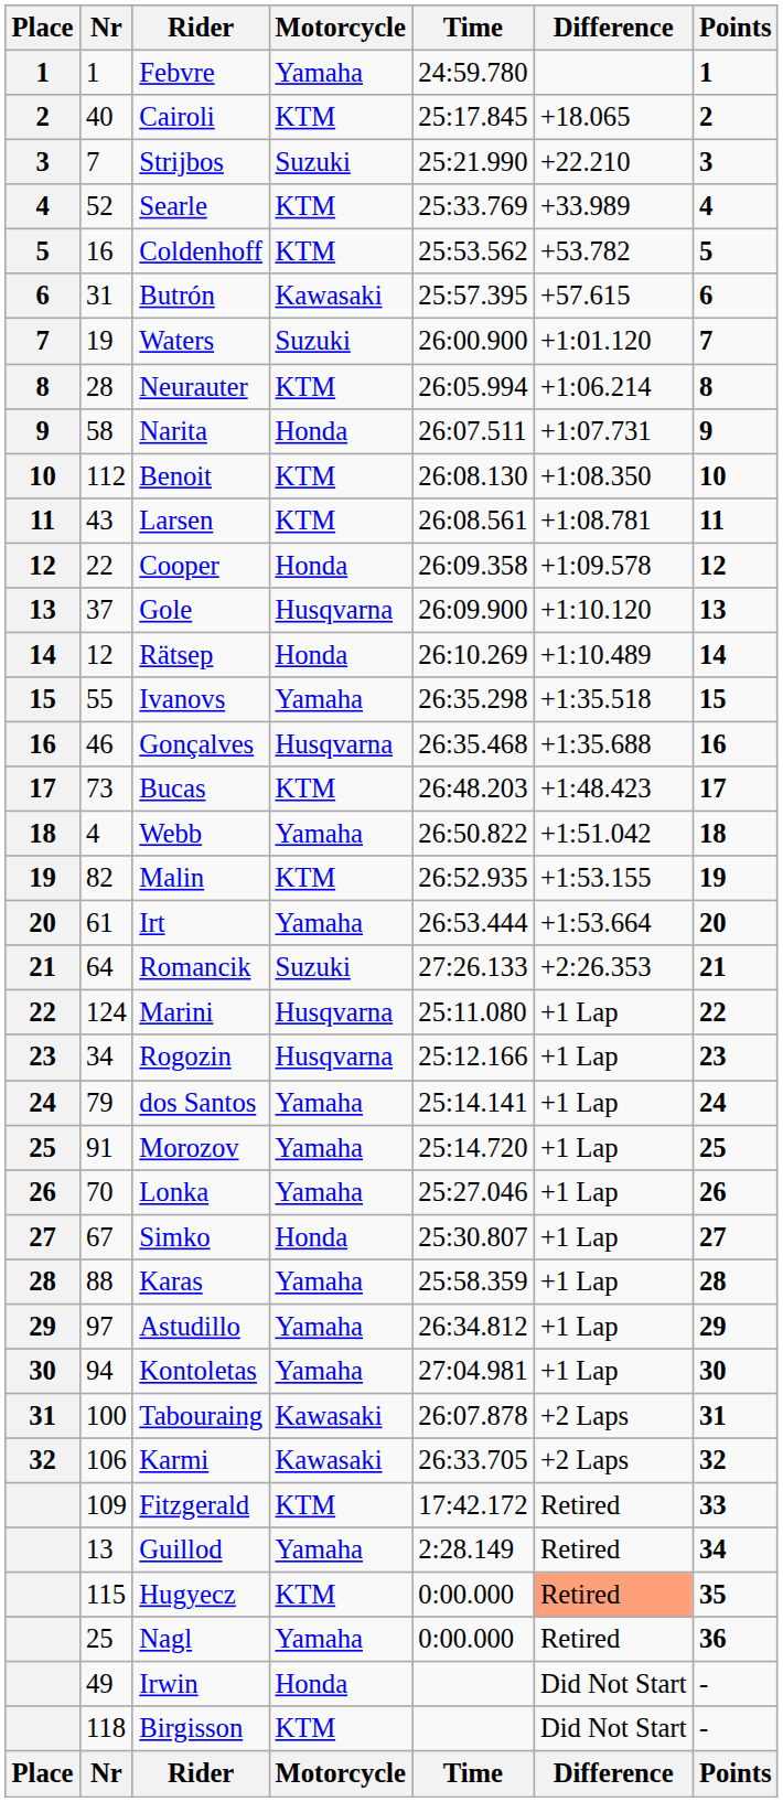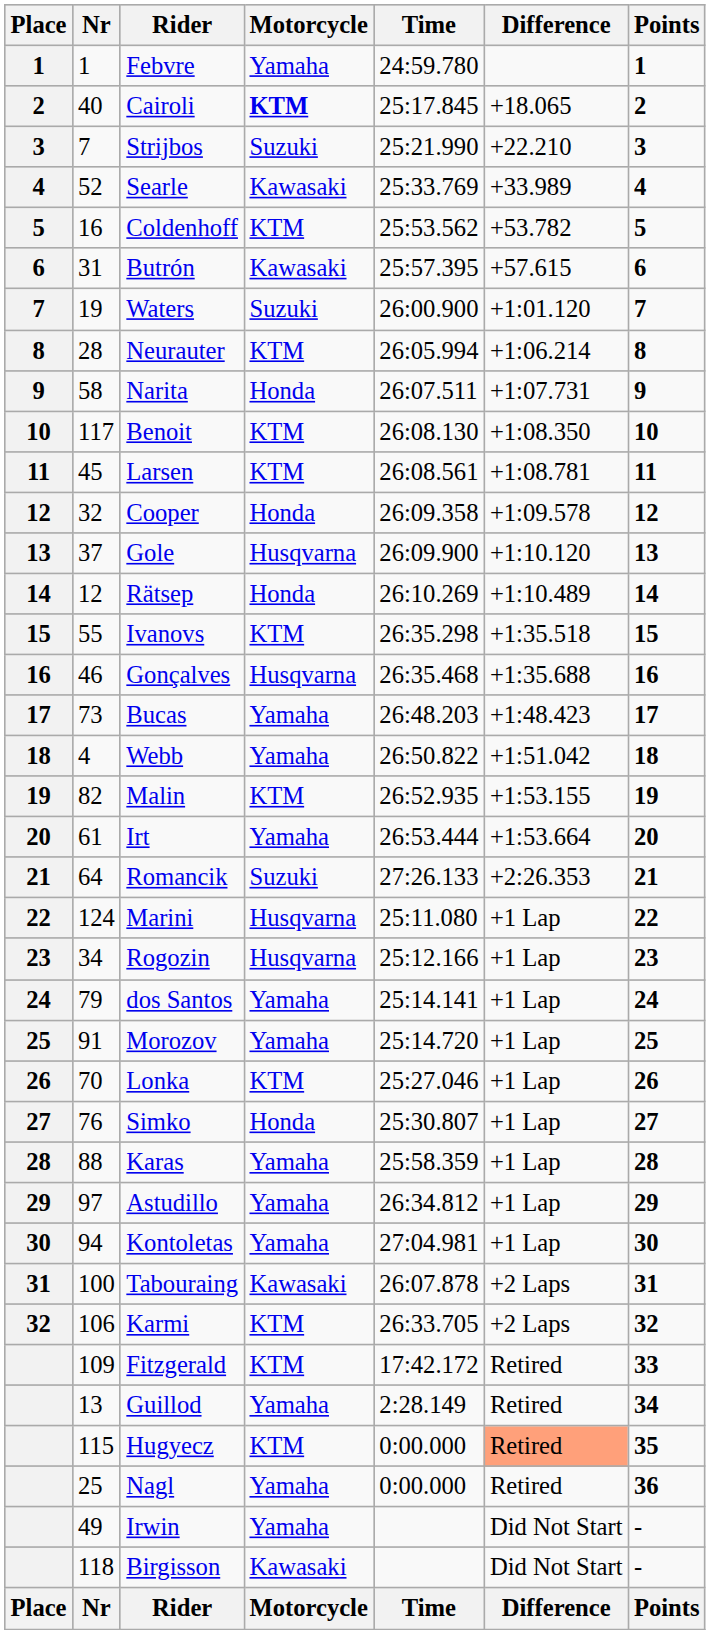 <table class="wikitable" style="font-size: 95%">
 <tr>
 <th>Place</th>
 <th>Nr</th>
 <th>Rider</th>
 <th>Motorcycle</th>
 <th>Time</th>
 <th>Difference</th>
 <th>Points</th>
 </tr>
 <tr>
 <th>1</th>
 <td>1</td>
 <td> <a href='#'>Febvre</a></td>
 <td><a href='#'>Yamaha</a></td>
 <td>24:59.780</td>
 <td></td>
 <td><strong>1</strong></td>
 </tr>
 <tr>
 <th>2</th>
 <td>40</td>
 <td> <a href='#'>Cairoli</a></td>
-<td><a href='#'>KTM</a></td>
+<td><strong><a href='#'>KTM</a></strong></td>
 <td>25:17.845</td>
 <td>+18.065</td>
 <td><strong>2</strong></td>
 </tr>
 <tr>
 <th>3</th>
 <td>7</td>
 <td> <a href='#'>Strijbos</a></td>
 <td><a href='#'>Suzuki</a></td>
 <td>25:21.990</td>
 <td>+22.210</td>
 <td><strong>3</strong></td>
 </tr>
 <tr>
 <th>4</th>
 <td>52</td>
 <td> <a href='#'>Searle</a></td>
-<td><a href='#'>KTM</a></td>
+<td><a href='#'>Kawasaki</a></td>
 <td>25:33.769</td>
 <td>+33.989</td>
 <td><strong>4</strong></td>
 </tr>
 <tr>
 <th>5</th>
 <td>16</td>
 <td> <a href='#'>Coldenhoff</a></td>
 <td><a href='#'>KTM</a></td>
 <td>25:53.562</td>
 <td>+53.782</td>
 <td><strong>5</strong></td>
 </tr>
 <tr>
 <th>6</th>
 <td>31</td>
 <td> <a href='#'>Butrón</a></td>
 <td><a href='#'>Kawasaki</a></td>
 <td>25:57.395</td>
 <td>+57.615</td>
 <td><strong>6</strong></td>
 </tr>
 <tr>
 <th>7</th>
 <td>19</td>
 <td> <a href='#'>Waters</a></td>
 <td><a href='#'>Suzuki</a></td>
 <td>26:00.900</td>
 <td>+1:01.120</td>
 <td><strong>7</strong></td>
 </tr>
 <tr>
 <th>8</th>
 <td>28</td>
 <td> <a href='#'>Neurauter</a></td>
 <td><a href='#'>KTM</a></td>
 <td>26:05.994</td>
 <td>+1:06.214</td>
 <td><strong>8</strong></td>
 </tr>
 <tr>
 <th>9</th>
 <td>58</td>
 <td> <a href='#'>Narita</a></td>
 <td><a href='#'>Honda</a></td>
 <td>26:07.511</td>
 <td>+1:07.731</td>
 <td><strong>9</strong></td>
 </tr>
 <tr>
 <th>10</th>
-<td>112</td>
+<td>117</td>
 <td> <a href='#'>Benoit</a></td>
 <td><a href='#'>KTM</a></td>
 <td>26:08.130</td>
 <td>+1:08.350</td>
 <td><strong>10</strong></td>
 </tr>
 <tr>
 <th>11</th>
-<td>43</td>
+<td>45</td>
 <td> <a href='#'>Larsen</a></td>
 <td><a href='#'>KTM</a></td>
 <td>26:08.561</td>
 <td>+1:08.781</td>
 <td><strong>11</strong></td>
 </tr>
 <tr>
 <th>12</th>
-<td>22</td>
+<td>32</td>
 <td> <a href='#'>Cooper</a></td>
 <td><a href='#'>Honda</a></td>
 <td>26:09.358</td>
 <td>+1:09.578</td>
 <td><strong>12</strong></td>
 </tr>
 <tr>
 <th>13</th>
 <td>37</td>
 <td> <a href='#'>Gole</a></td>
 <td><a href='#'>Husqvarna</a></td>
 <td>26:09.900</td>
 <td>+1:10.120</td>
 <td><strong>13</strong></td>
 </tr>
 <tr>
 <th>14</th>
 <td>12</td>
 <td> <a href='#'>Rätsep</a></td>
 <td><a href='#'>Honda</a></td>
 <td>26:10.269</td>
 <td>+1:10.489</td>
 <td><strong>14</strong></td>
 </tr>
 <tr>
 <th>15</th>
 <td>55</td>
 <td> <a href='#'>Ivanovs</a></td>
-<td><a href='#'>Yamaha</a></td>
+<td><a href='#'>KTM</a></td>
 <td>26:35.298</td>
 <td>+1:35.518</td>
 <td><strong>15</strong></td>
 </tr>
 <tr>
 <th>16</th>
 <td>46</td>
 <td> <a href='#'>Gonçalves</a></td>
 <td><a href='#'>Husqvarna</a></td>
 <td>26:35.468</td>
 <td>+1:35.688</td>
 <td><strong>16</strong></td>
 </tr>
 <tr>
 <th>17</th>
 <td>73</td>
 <td> <a href='#'>Bucas</a></td>
-<td><a href='#'>KTM</a></td>
+<td><a href='#'>Yamaha</a></td>
 <td>26:48.203</td>
 <td>+1:48.423</td>
 <td><strong>17</strong></td>
 </tr>
 <tr>
 <th>18</th>
 <td>4</td>
 <td> <a href='#'>Webb</a></td>
 <td><a href='#'>Yamaha</a></td>
 <td>26:50.822</td>
 <td>+1:51.042</td>
 <td><strong>18</strong></td>
 </tr>
 <tr>
 <th>19</th>
 <td>82</td>
 <td> <a href='#'>Malin</a></td>
 <td><a href='#'>KTM</a></td>
 <td>26:52.935</td>
 <td>+1:53.155</td>
 <td><strong>19</strong></td>
 </tr>
 <tr>
 <th>20</th>
 <td>61</td>
 <td> <a href='#'>Irt</a></td>
 <td><a href='#'>Yamaha</a></td>
 <td>26:53.444</td>
 <td>+1:53.664</td>
 <td><strong>20</strong></td>
 </tr>
 <tr>
 <th>21</th>
 <td>64</td>
 <td> <a href='#'>Romancik</a></td>
 <td><a href='#'>Suzuki</a></td>
 <td>27:26.133</td>
 <td>+2:26.353</td>
 <td><strong>21</strong></td>
 </tr>
 <tr>
 <th>22</th>
 <td>124</td>
 <td> <a href='#'>Marini</a></td>
 <td><a href='#'>Husqvarna</a></td>
 <td>25:11.080</td>
 <td>+1 Lap</td>
 <td><strong>22</strong></td>
 </tr>
 <tr>
 <th>23</th>
 <td>34</td>
 <td> <a href='#'>Rogozin</a></td>
 <td><a href='#'>Husqvarna</a></td>
 <td>25:12.166</td>
 <td>+1 Lap</td>
 <td><strong>23</strong></td>
 </tr>
 <tr>
 <th>24</th>
 <td>79</td>
 <td> <a href='#'>dos Santos</a></td>
 <td><a href='#'>Yamaha</a></td>
 <td>25:14.141</td>
 <td>+1 Lap</td>
 <td><strong>24</strong></td>
 </tr>
 <tr>
 <th>25</th>
 <td>91</td>
 <td> <a href='#'>Morozov</a></td>
 <td><a href='#'>Yamaha</a></td>
 <td>25:14.720</td>
 <td>+1 Lap</td>
 <td><strong>25</strong></td>
 </tr>
 <tr>
 <th>26</th>
 <td>70</td>
 <td> <a href='#'>Lonka</a></td>
-<td><a href='#'>Yamaha</a></td>
+<td><a href='#'>KTM</a></td>
 <td>25:27.046</td>
 <td>+1 Lap</td>
 <td><strong>26</strong></td>
 </tr>
 <tr>
 <th>27</th>
-<td>67</td>
+<td>76</td>
 <td> <a href='#'>Simko</a></td>
 <td><a href='#'>Honda</a></td>
 <td>25:30.807</td>
 <td>+1 Lap</td>
 <td><strong>27</strong></td>
 </tr>
 <tr>
 <th>28</th>
 <td>88</td>
 <td> <a href='#'>Karas</a></td>
 <td><a href='#'>Yamaha</a></td>
 <td>25:58.359</td>
 <td>+1 Lap</td>
 <td><strong>28</strong></td>
 </tr>
 <tr>
 <th>29</th>
 <td>97</td>
 <td> <a href='#'>Astudillo</a></td>
 <td><a href='#'>Yamaha</a></td>
 <td>26:34.812</td>
 <td>+1 Lap</td>
 <td><strong>29</strong></td>
 </tr>
 <tr>
 <th>30</th>
 <td>94</td>
 <td> <a href='#'>Kontoletas</a></td>
 <td><a href='#'>Yamaha</a></td>
 <td>27:04.981</td>
 <td>+1 Lap</td>
 <td><strong>30</strong></td>
 </tr>
 <tr>
 <th>31</th>
 <td>100</td>
 <td> <a href='#'>Tabouraing</a></td>
 <td><a href='#'>Kawasaki</a></td>
 <td>26:07.878</td>
 <td>+2 Laps</td>
 <td><strong>31</strong></td>
 </tr>
 <tr>
 <th>32</th>
 <td>106</td>
 <td> <a href='#'>Karmi</a></td>
-<td><a href='#'>Kawasaki</a></td>
+<td><a href='#'>KTM</a></td>
 <td>26:33.705</td>
 <td>+2 Laps</td>
 <td><strong>32</strong></td>
 </tr>
 <tr>
 <th></th>
 <td>109</td>
 <td> <a href='#'>Fitzgerald</a></td>
 <td><a href='#'>KTM</a></td>
 <td>17:42.172</td>
 <td>Retired</td>
 <td><strong>33</strong></td>
 </tr>
 <tr>
 <th></th>
 <td>13</td>
 <td> <a href='#'>Guillod</a></td>
 <td><a href='#'>Yamaha</a></td>
 <td>2:28.149</td>
 <td>Retired</td>
 <td><strong>34</strong></td>
 </tr>
 <tr>
 <th></th>
 <td>115</td>
 <td> <a href='#'>Hugyecz</a></td>
 <td><a href='#'>KTM</a></td>
 <td>0:00.000</td>
 <td style="background: lightsalmon;">Retired</td>
 <td><strong>35</strong></td>
 </tr>
 <tr>
 <th></th>
 <td>25</td>
 <td> <a href='#'>Nagl</a></td>
 <td><a href='#'>Yamaha</a></td>
 <td>0:00.000</td>
 <td>Retired</td>
 <td><strong>36</strong></td>
 </tr>
 <tr>
 <th></th>
 <td>49</td>
 <td> <a href='#'>Irwin</a></td>
-<td><a href='#'>Honda</a></td>
+<td><a href='#'>Yamaha</a></td>
 <td></td>
 <td>Did Not Start</td>
 <td>-</td>
 </tr>
 <tr>
 <th></th>
 <td>118</td>
 <td> <a href='#'>Birgisson</a></td>
-<td><a href='#'>KTM</a></td>
+<td><a href='#'>Kawasaki</a></td>
 <td></td>
 <td>Did Not Start</td>
 <td>-</td>
 </tr>
 <tr>
 <th>Place</th>
 <th>Nr</th>
 <th>Rider</th>
 <th>Motorcycle</th>
 <th>Time</th>
 <th>Difference</th>
 <th>Points</th>
 </tr>
 <tr>
 </tr>
 </table>
